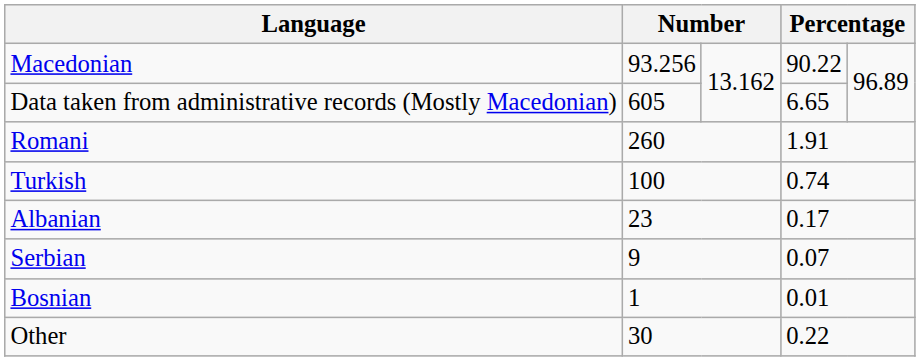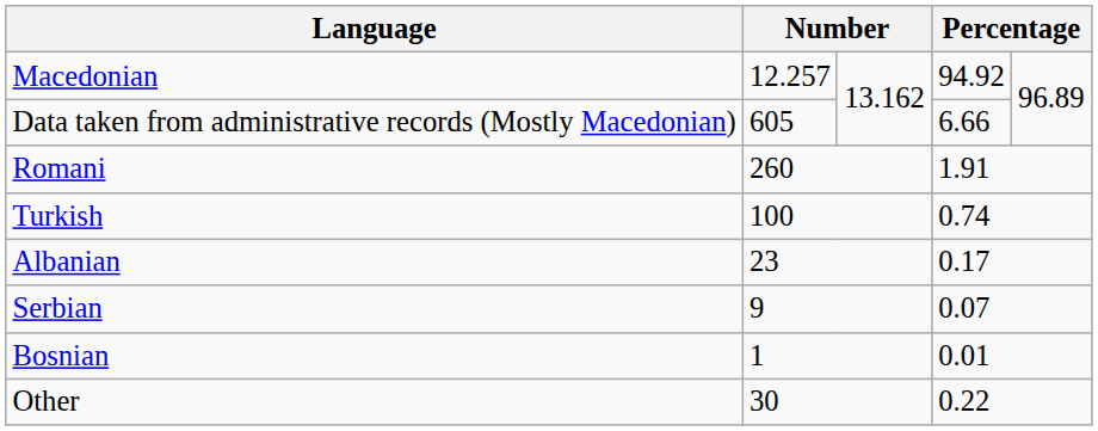 <table class="wikitable">
 <tr>
 <th>Language</th>
 <th colspan="2">Number</th>
 <th colspan="2">Percentage</th>
 </tr>
 <tr>
 <td><a href='#'>Macedonian</a></td>
-<td>93.256</td>
+<td>12.257</td>
 <td rowspan="2">13.162</td>
-<td>90.22</td>
+<td>94.92</td>
 <td rowspan="2">96.89</td>
 </tr>
 <tr>
 <td>Data taken from administrative records (Mostly <a href='#'>Macedonian</a>)</td>
 <td>605</td>
-<td>6.65</td>
+<td>6.66</td>
 </tr>
 <tr>
 <td><a href='#'>Romani</a></td>
 <td colspan="2">260</td>
 <td colspan="2">1.91</td>
 </tr>
 <tr>
 <td><a href='#'>Turkish</a></td>
 <td colspan="2">100</td>
 <td colspan="2">0.74</td>
 </tr>
 <tr>
 <td><a href='#'>Albanian</a></td>
 <td colspan="2">23</td>
 <td colspan="2">0.17</td>
 </tr>
 <tr>
 <td><a href='#'>Serbian</a></td>
 <td colspan="2">9</td>
 <td colspan="2">0.07</td>
 </tr>
 <tr>
 <td><a href='#'>Bosnian</a></td>
 <td colspan="2">1</td>
 <td colspan="2">0.01</td>
 </tr>
 <tr>
 <td>Other</td>
 <td colspan="2">30</td>
 <td colspan="2">0.22</td>
 </tr>
 </table>
